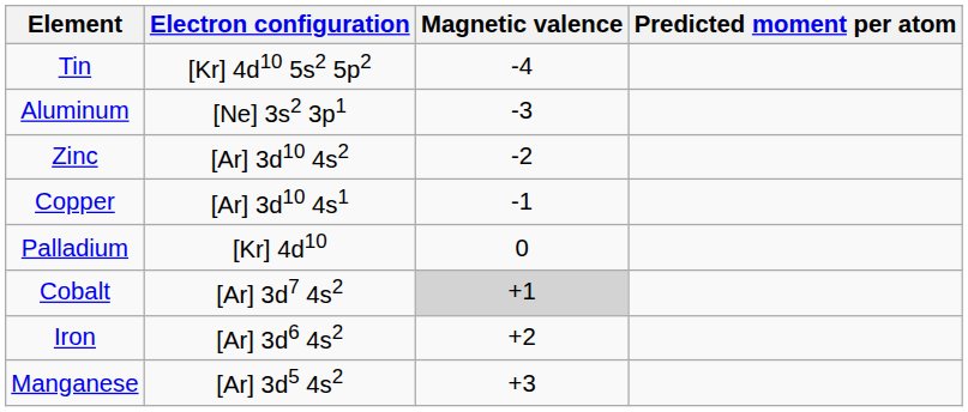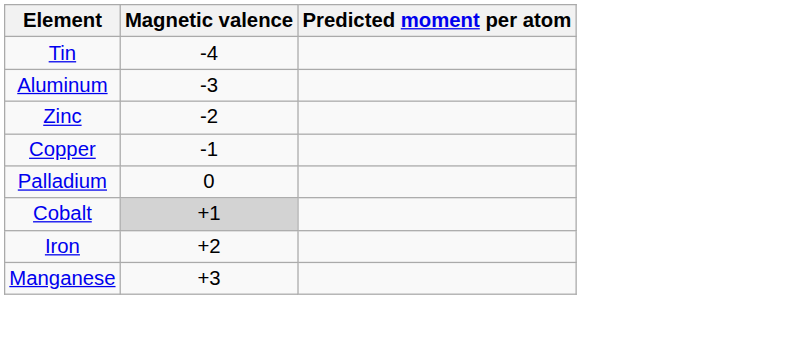 <table class="wikitable" style="text-align:center;">
 <tr>
 <th>Element</th>
-<th><a href='#'>Electron configuration</a></th>
 <th>Magnetic valence</th>
 <th>Predicted <a href='#'>moment</a> per atom</th>
 </tr>
 <tr>
 <td><a href='#'>Tin</a></td>
-<td>[Kr] 4d<sup>10</sup> 5s<sup>2</sup> 5p<sup>2</sup></td>
 <td>-4</td>
 <td></td>
 </tr>
 <tr>
 <td><a href='#'>Aluminum</a></td>
-<td>[Ne] 3s<sup>2</sup> 3p<sup>1</sup></td>
 <td>-3</td>
 <td></td>
 </tr>
 <tr>
 <td><a href='#'>Zinc</a></td>
-<td>[Ar] 3d<sup>10</sup> 4s<sup>2</sup></td>
 <td>-2</td>
 <td></td>
 </tr>
 <tr>
 <td><a href='#'>Copper</a></td>
-<td>[Ar] 3d<sup>10</sup> 4s<sup>1</sup></td>
 <td>-1</td>
 <td></td>
 </tr>
 <tr>
 <td><a href='#'>Palladium</a></td>
-<td>[Kr] 4d<sup>10</sup></td>
 <td>0</td>
 <td></td>
 </tr>
 <tr>
 <td><a href='#'>Cobalt</a></td>
-<td>[Ar] 3d<sup>7</sup> 4s<sup>2</sup></td>
 <td style="background: lightgrey;">+1</td>
 <td></td>
 </tr>
 <tr>
 <td><a href='#'>Iron</a></td>
-<td>[Ar] 3d<sup>6</sup> 4s<sup>2</sup></td>
 <td>+2</td>
 <td></td>
 </tr>
 <tr>
 <td><a href='#'>Manganese</a></td>
-<td>[Ar] 3d<sup>5</sup> 4s<sup>2</sup></td>
 <td>+3</td>
 <td></td>
 </tr>
 </table>
